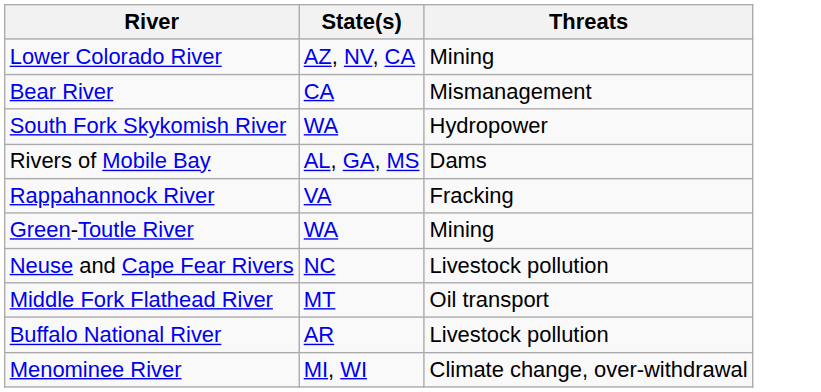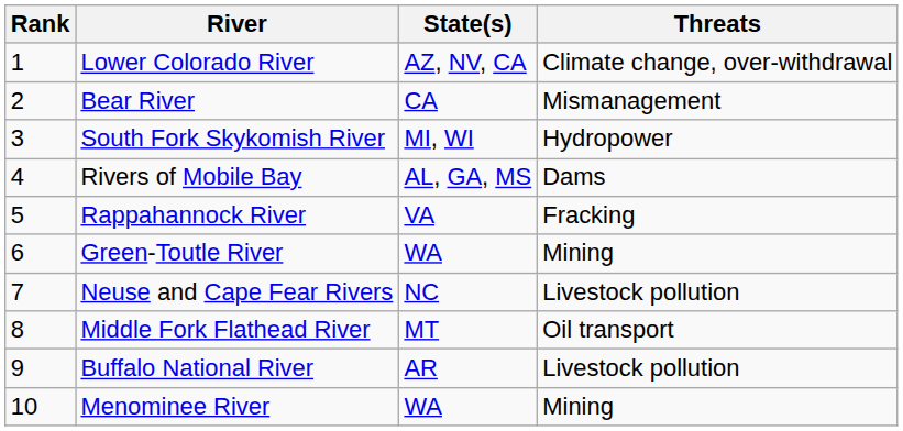 <table class="wikitable sortable">
 <tr>
+<th>Rank</th>
 <th>River</th>
 <th>State(s)</th>
 <th>Threats</th>
 </tr>
 <tr>
+<td>1</td>
 <td><a href='#'>Lower Colorado River</a></td>
 <td><a href='#'>AZ</a>, <a href='#'>NV</a>, <a href='#'>CA</a></td>
-<td>Mining</td>
+<td>Climate change, over-withdrawal</td>
 </tr>
 <tr>
+<td>2</td>
 <td><a href='#'>Bear River</a></td>
 <td><a href='#'>CA</a></td>
 <td>Mismanagement</td>
 </tr>
 <tr>
+<td>3</td>
 <td><a href='#'>South Fork Skykomish River</a></td>
-<td><a href='#'>WA</a></td>
+<td><a href='#'>MI</a>, <a href='#'>WI</a></td>
 <td>Hydropower</td>
 </tr>
 <tr>
+<td>4</td>
 <td>Rivers of <a href='#'>Mobile Bay</a></td>
 <td><a href='#'>AL</a>, <a href='#'>GA</a>, <a href='#'>MS</a></td>
 <td>Dams</td>
 </tr>
 <tr>
+<td>5</td>
 <td><a href='#'>Rappahannock River</a></td>
 <td><a href='#'>VA</a></td>
 <td>Fracking</td>
 </tr>
 <tr>
+<td>6</td>
 <td><a href='#'>Green</a>-<a href='#'>Toutle River</a></td>
 <td><a href='#'>WA</a></td>
 <td>Mining</td>
 </tr>
 <tr>
+<td>7</td>
 <td><a href='#'>Neuse</a> and <a href='#'>Cape Fear Rivers</a></td>
 <td><a href='#'>NC</a></td>
 <td>Livestock pollution</td>
 </tr>
 <tr>
+<td>8</td>
 <td><a href='#'>Middle Fork Flathead River</a></td>
 <td><a href='#'>MT</a></td>
 <td>Oil transport</td>
 </tr>
 <tr>
+<td>9</td>
 <td><a href='#'>Buffalo National River</a></td>
 <td><a href='#'>AR</a></td>
 <td>Livestock pollution</td>
 </tr>
 <tr>
+<td>10</td>
 <td><a href='#'>Menominee River</a></td>
-<td><a href='#'>MI</a>, <a href='#'>WI</a></td>
-<td>Climate change, over-withdrawal</td>
+<td><a href='#'>WA</a></td>
+<td>Mining</td>
 </tr>
 </table>
